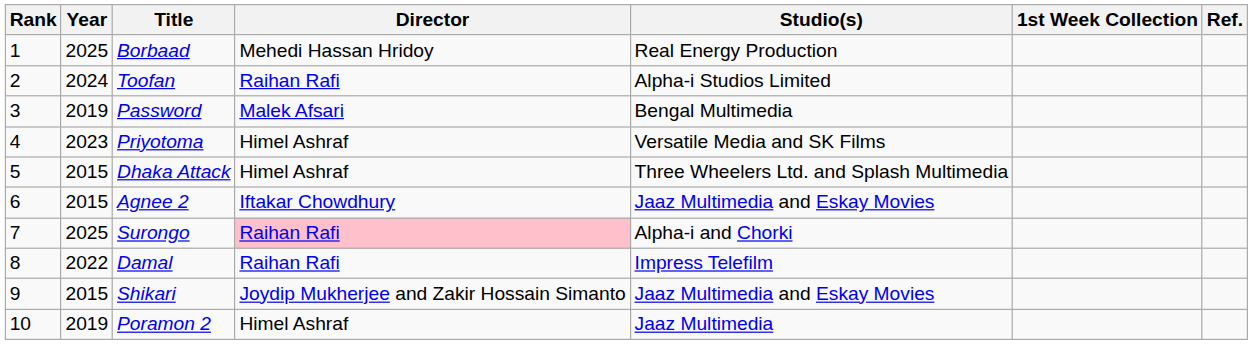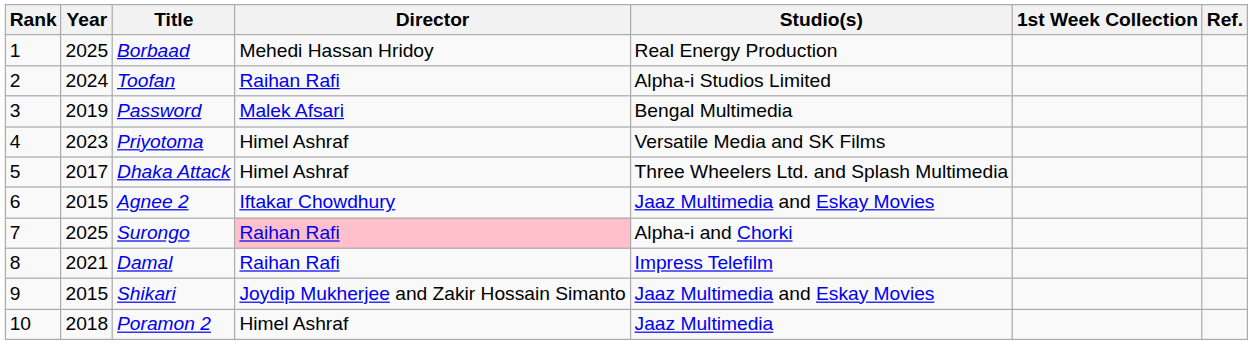 <table class="wikitable sortable" style="margin:auto; margin:auto;">
 <tr>
 <th>Rank</th>
 <th>Year</th>
 <th>Title</th>
 <th>Director</th>
 <th>Studio(s)</th>
 <th>1st Week Collection</th>
 <th>Ref.</th>
 </tr>
 <tr>
 <td>1</td>
 <td>2025</td>
 <td><em><a href='#'>Borbaad</a></em></td>
 <td>Mehedi Hassan Hridoy</td>
 <td>Real Energy Production</td>
 <td></td>
 <td></td>
 </tr>
 <tr>
 <td>2</td>
 <td>2024</td>
 <td><em><a href='#'>Toofan</a></em></td>
 <td><a href='#'>Raihan Rafi</a></td>
 <td>Alpha-i Studios Limited</td>
 <td></td>
 <td></td>
 </tr>
 <tr>
 <td>3</td>
 <td>2019</td>
 <td><em><a href='#'>Password</a></em></td>
 <td><a href='#'>Malek Afsari</a></td>
 <td>Bengal Multimedia</td>
 <td></td>
 <td></td>
 </tr>
 <tr>
 <td>4</td>
 <td>2023</td>
 <td><em><a href='#'>Priyotoma</a></em></td>
 <td>Himel Ashraf</td>
 <td>Versatile Media and SK Films</td>
 <td></td>
 <td></td>
 </tr>
 <tr>
 <td>5</td>
-<td>2015</td>
+<td>2017</td>
 <td><em><a href='#'>Dhaka Attack</a></em></td>
 <td>Himel Ashraf</td>
 <td>Three Wheelers Ltd. and Splash Multimedia</td>
 <td></td>
 <td></td>
 </tr>
 <tr>
 <td>6</td>
 <td>2015</td>
 <td><em><a href='#'>Agnee 2</a></em></td>
 <td><a href='#'>Iftakar Chowdhury</a></td>
 <td><a href='#'>Jaaz Multimedia</a> and <a href='#'>Eskay Movies</a></td>
 <td></td>
 <td></td>
 </tr>
 <tr>
 <td>7</td>
 <td>2025</td>
 <td><em><a href='#'>Surongo</a></em></td>
 <td style="background: pink;"><a href='#'>Raihan Rafi</a></td>
 <td>Alpha-i and <a href='#'>Chorki</a></td>
 <td></td>
 <td></td>
 </tr>
 <tr>
 <td>8</td>
-<td>2022</td>
+<td>2021</td>
 <td><em><a href='#'>Damal</a></em></td>
 <td><a href='#'>Raihan Rafi</a></td>
 <td><a href='#'>Impress Telefilm</a></td>
 <td></td>
 <td></td>
 </tr>
 <tr>
 <td>9</td>
 <td>2015</td>
 <td><em><a href='#'>Shikari</a></em></td>
 <td><a href='#'>Joydip Mukherjee</a> and Zakir Hossain Simanto</td>
 <td><a href='#'>Jaaz Multimedia</a> and <a href='#'>Eskay Movies</a></td>
 <td></td>
 <td></td>
 </tr>
 <tr>
 <td>10</td>
-<td>2019</td>
+<td>2018</td>
 <td><em><a href='#'>Poramon 2</a></em></td>
 <td>Himel Ashraf</td>
 <td><a href='#'>Jaaz Multimedia</a></td>
 <td></td>
 <td></td>
 </tr>
 </table>
